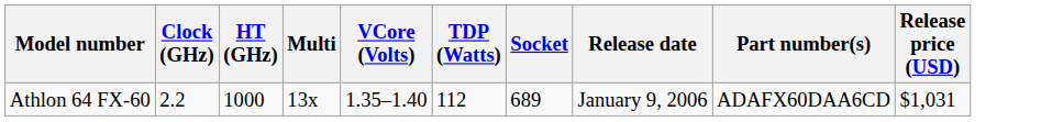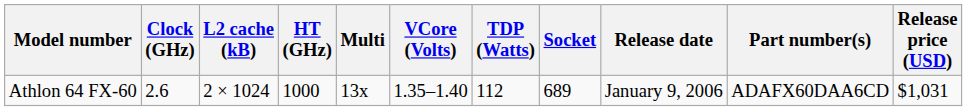 <table class="wikitable">
 <tr>
 <th>Model number</th>
 <th><a href='#'>Clock</a><br>(GHz)</th>
+<th><a href='#'>L2 cache</a><br>(<a href='#'>kB</a>)</th>
 <th><a href='#'>HT</a><br>(GHz)</th>
 <th>Multi</th>
 <th><a href='#'>VCore</a><br>(<a href='#'>Volts</a>)</th>
 <th><a href='#'>TDP</a><br>(<a href='#'>Watts</a>)</th>
 <th><a href='#'>Socket</a></th>
 <th>Release date</th>
 <th>Part number(s)</th>
 <th>Release<br>price<br>(<a href='#'>USD</a>)</th>
 </tr>
 <tr>
 <td>Athlon 64 FX-60</td>
-<td>2.2</td>
+<td>2.6</td>
+<td>2 × 1024</td>
 <td>1000</td>
 <td>13x</td>
 <td>1.35–1.40</td>
 <td>112</td>
 <td>689</td>
 <td>January 9, 2006</td>
 <td>ADAFX60DAA6CD</td>
 <td>$1,031</td>
 </tr>
 </table>
